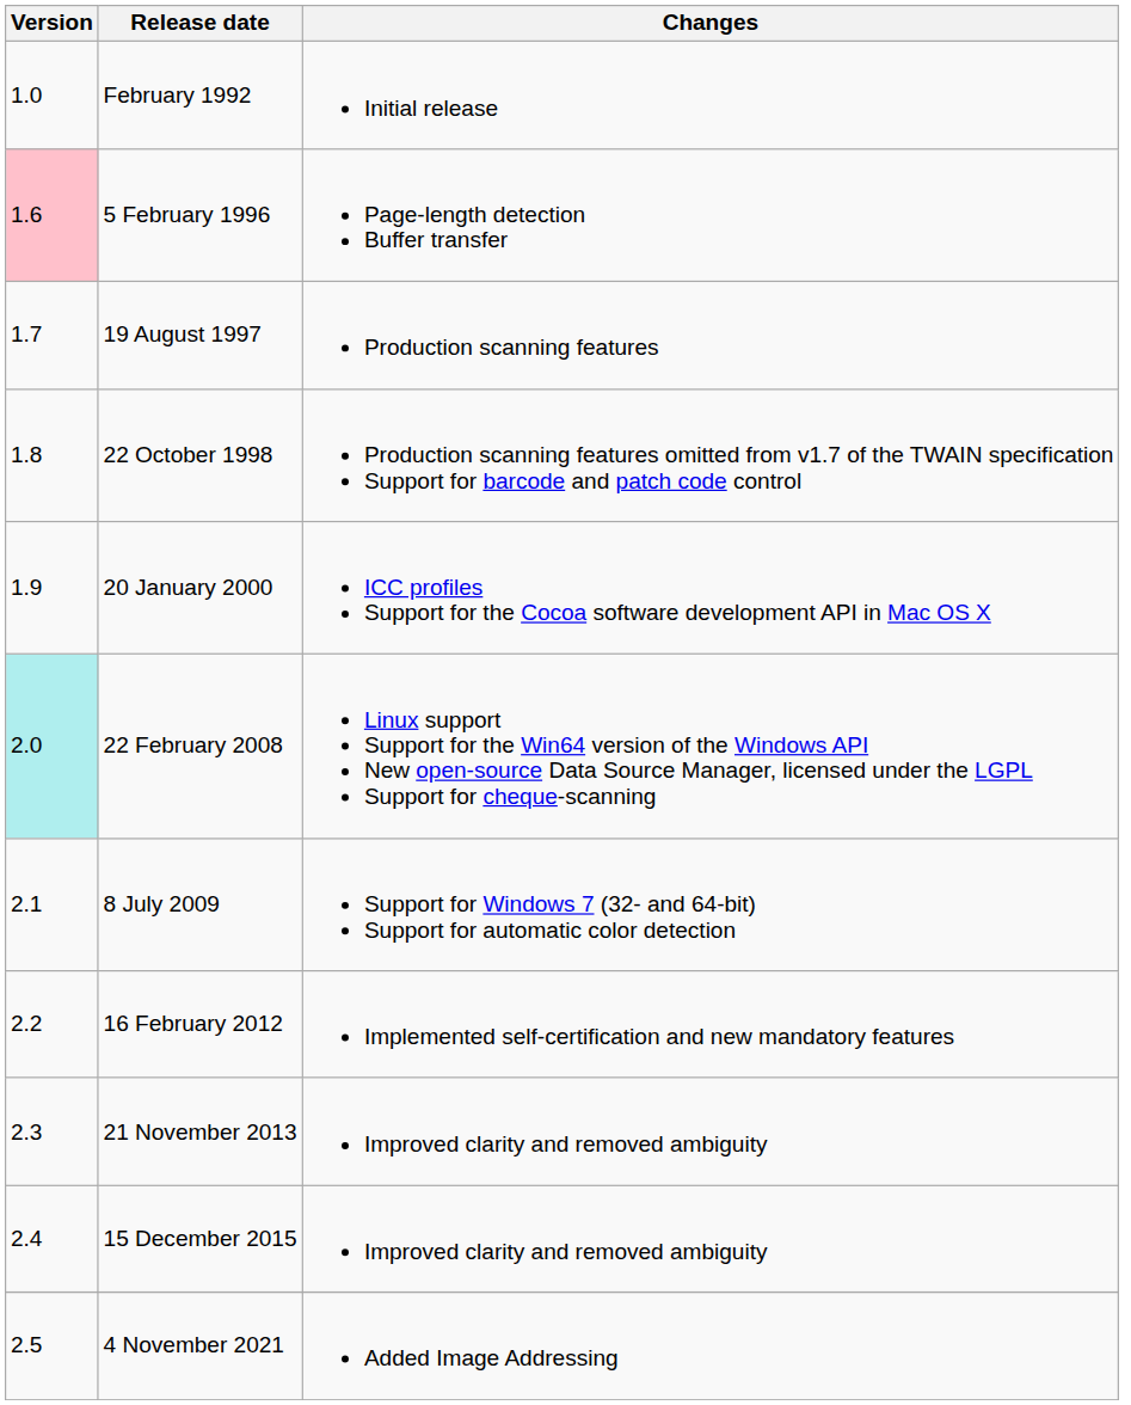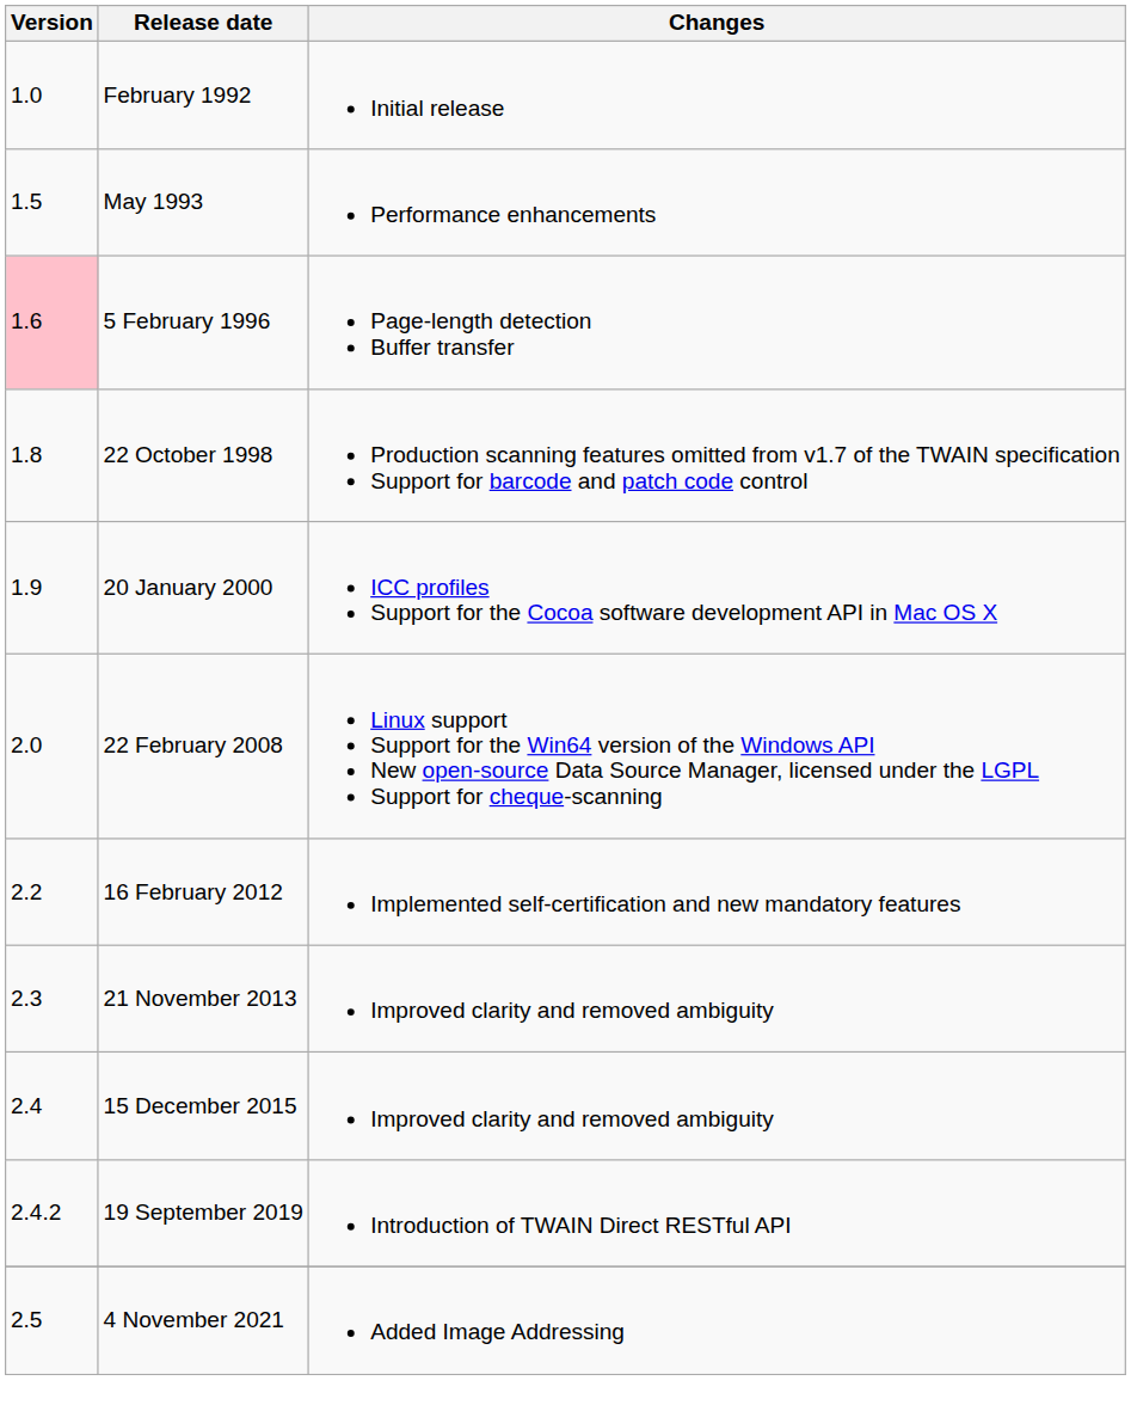 <table class="wikitable">
 <tr>
 <th>Version</th>
 <th>Release date</th>
 <th>Changes</th>
 </tr>
 <tr>
 <td>1.0</td>
 <td>February 1992</td>
 <td><br><ul><li>Initial release</li></ul></td>
 </tr>
 <tr>
+<td>1.5</td>
+<td>May 1993</td>
+<td><br><ul><li>Performance enhancements</li></ul></td>
+</tr>
+<tr>
 <td style="background: pink;">1.6</td>
 <td>5 February 1996</td>
 <td><br><ul><li>Page-length detection</li><li>Buffer transfer</li></ul></td>
-</tr>
-<tr>
-<td>1.7</td>
-<td>19 August 1997</td>
-<td><br><ul><li>Production scanning features</li></ul></td>
 </tr>
 <tr>
 <td>1.8</td>
 <td>22 October 1998</td>
 <td><br><ul><li>Production scanning features omitted from v1.7 of the TWAIN specification</li><li>Support for <a href='#'>barcode</a> and <a href='#'>patch code</a> control</li></ul></td>
 </tr>
 <tr>
 <td>1.9</td>
 <td>20 January 2000</td>
 <td><br><ul><li><a href='#'>ICC profiles</a></li><li>Support for the <a href='#'>Cocoa</a> software development API in <a href='#'>Mac OS X</a></li></ul></td>
 </tr>
 <tr>
-<td style="background: paleturquoise;">2.0</td>
+<td>2.0</td>
 <td>22 February 2008</td>
 <td><br><ul><li><a href='#'>Linux</a> support</li><li>Support for the <a href='#'>Win64</a> version of the <a href='#'>Windows API</a></li><li>New <a href='#'>open-source</a> Data Source Manager, licensed under the <a href='#'>LGPL</a></li><li>Support for <a href='#'>cheque</a>-scanning</li></ul></td>
-</tr>
-<tr>
-<td>2.1</td>
-<td>8 July 2009</td>
-<td><br><ul><li>Support for <a href='#'>Windows 7</a> (32- and 64-bit)</li><li>Support for automatic color detection</li></ul></td>
 </tr>
 <tr>
 <td>2.2</td>
 <td>16 February 2012</td>
 <td><br><ul><li>Implemented self-certification and new mandatory features</li></ul></td>
 </tr>
 <tr>
 <td>2.3</td>
 <td>21 November 2013</td>
 <td><br><ul><li>Improved clarity and removed ambiguity</li></ul></td>
 </tr>
 <tr>
 <td>2.4</td>
 <td>15 December 2015</td>
 <td><br><ul><li>Improved clarity and removed ambiguity</li></ul></td>
 </tr>
 <tr>
+<td>2.4.2</td>
+<td>19 September 2019</td>
+<td><br><ul><li>Introduction of TWAIN Direct RESTful API</li></ul></td>
+</tr>
+<tr>
 </tr>
 <tr>
 <td>2.5</td>
 <td>4 November 2021</td>
 <td><br><ul><li>Added Image Addressing</li></ul></td>
 </tr>
 <tr>
 </tr>
 </table>
